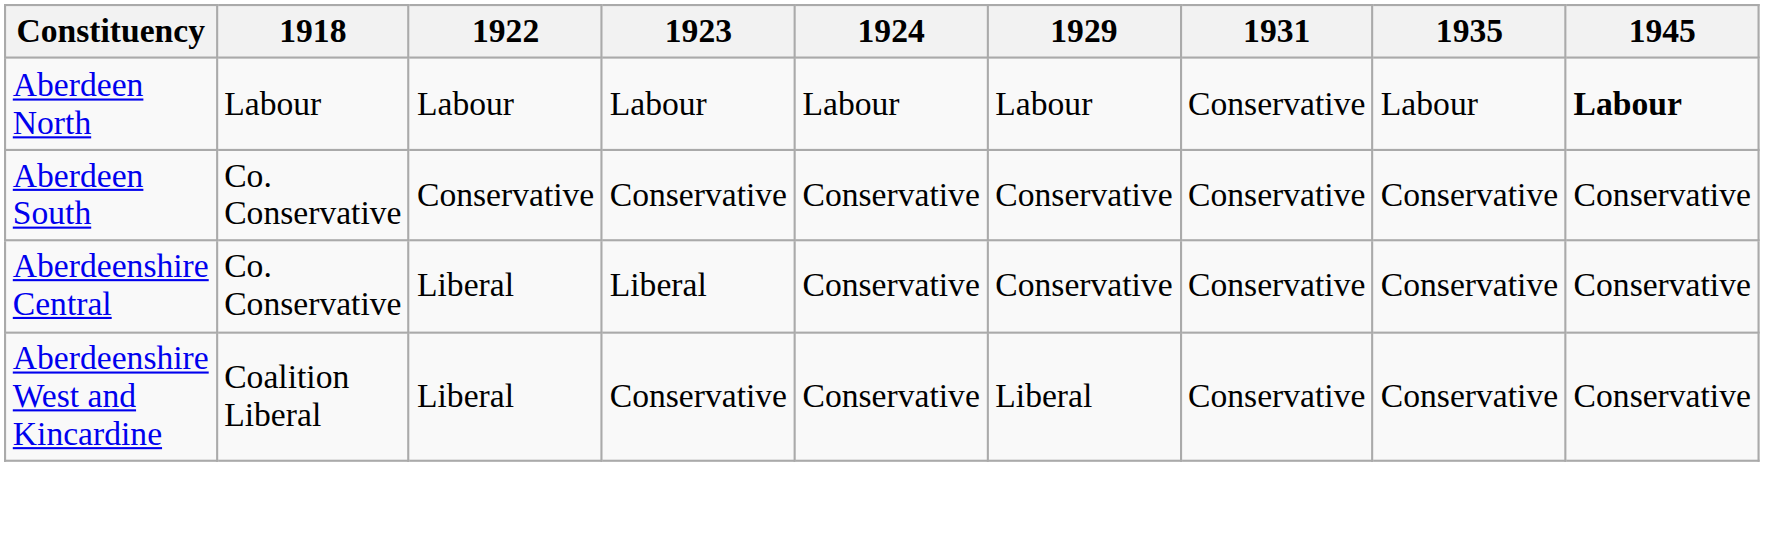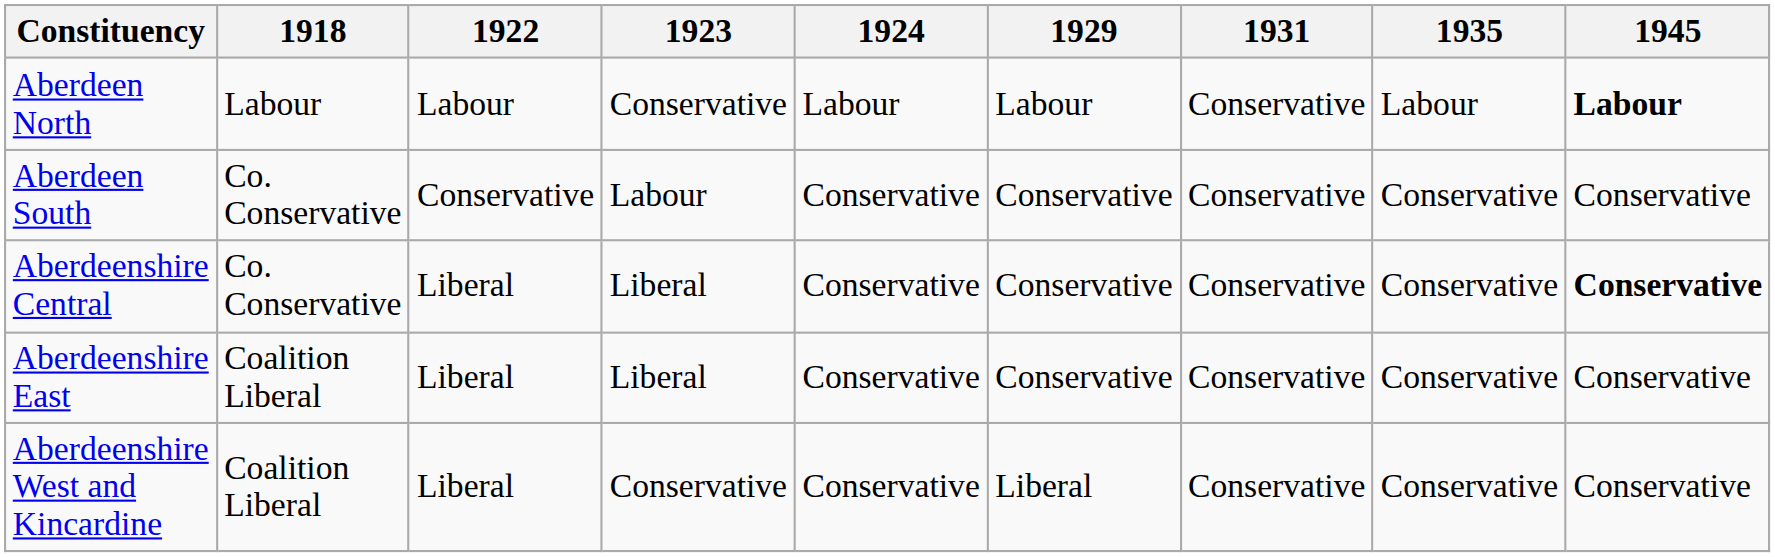 <table class="wikitable">
 <tr>
 <th>Constituency</th>
 <th>1918</th>
 <th>1922</th>
 <th>1923</th>
 <th>1924</th>
 <th>1929</th>
 <th>1931</th>
 <th>1935</th>
 <th>1945</th>
 </tr>
 <tr>
 <td><a href='#'>Aberdeen North</a></td>
 <td bgcolor=>Labour</td>
 <td bgcolor=>Labour</td>
-<td bgcolor=>Labour</td>
+<td bgcolor=>Conservative</td>
 <td bgcolor=>Labour</td>
 <td bgcolor=>Labour</td>
 <td bgcolor=>Conservative</td>
 <td bgcolor=>Labour</td>
 <td bgcolor=><strong>Labour</strong></td>
 </tr>
 <tr>
 <td><a href='#'>Aberdeen South</a></td>
 <td bgcolor=>Co. Conservative</td>
 <td bgcolor=>Conservative</td>
-<td bgcolor=>Conservative</td>
+<td bgcolor=>Labour</td>
 <td bgcolor=>Conservative</td>
 <td bgcolor=>Conservative</td>
 <td bgcolor=>Conservative</td>
 <td bgcolor=>Conservative</td>
 <td bgcolor=>Conservative</td>
 </tr>
 <tr>
 <td><a href='#'>Aberdeenshire Central</a></td>
 <td bgcolor=>Co. Conservative</td>
+<td bgcolor=>Liberal</td>
+<td bgcolor=>Liberal</td>
+<td bgcolor=>Conservative</td>
+<td bgcolor=>Conservative</td>
+<td bgcolor=>Conservative</td>
+<td bgcolor=>Conservative</td>
+<td bgcolor=><strong>Conservative</strong></td>
+</tr>
+<tr>
+<td><a href='#'>Aberdeenshire East</a></td>
+<td bgcolor=>Coalition Liberal</td>
 <td bgcolor=>Liberal</td>
 <td bgcolor=>Liberal</td>
 <td bgcolor=>Conservative</td>
 <td bgcolor=>Conservative</td>
 <td bgcolor=>Conservative</td>
 <td bgcolor=>Conservative</td>
 <td bgcolor=>Conservative</td>
 </tr>
 <tr>
 <td><a href='#'>Aberdeenshire West and Kincardine</a></td>
 <td bgcolor=>Coalition Liberal</td>
 <td bgcolor=>Liberal</td>
 <td bgcolor=>Conservative</td>
 <td bgcolor=>Conservative</td>
 <td bgcolor=>Liberal</td>
 <td bgcolor=>Conservative</td>
 <td bgcolor=>Conservative</td>
 <td bgcolor=>Conservative</td>
 </tr>
 </table>
